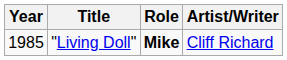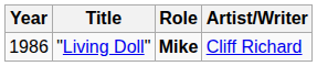 <table class="wikitable">
 <tr>
 <th>Year</th>
 <th>Title</th>
 <th>Role</th>
 <th>Artist/Writer</th>
 </tr>
 <tr>
-<td>1985</td>
+<td>1986</td>
 <td>"<a href='#'>Living Doll</a>"</td>
 <td><strong>Mike</strong></td>
 <td><a href='#'>Cliff Richard</a></td>
 </tr>
 </table>
